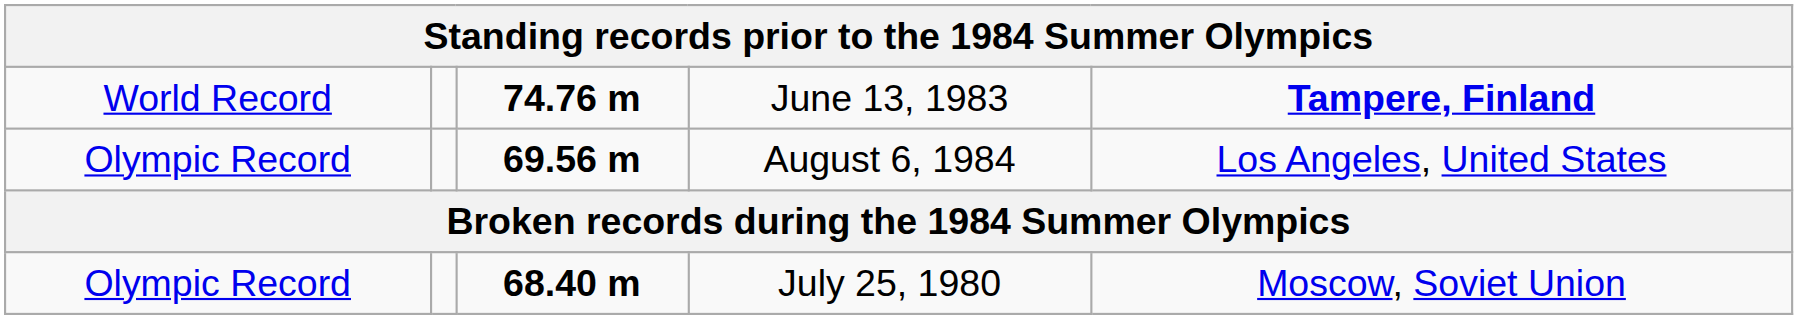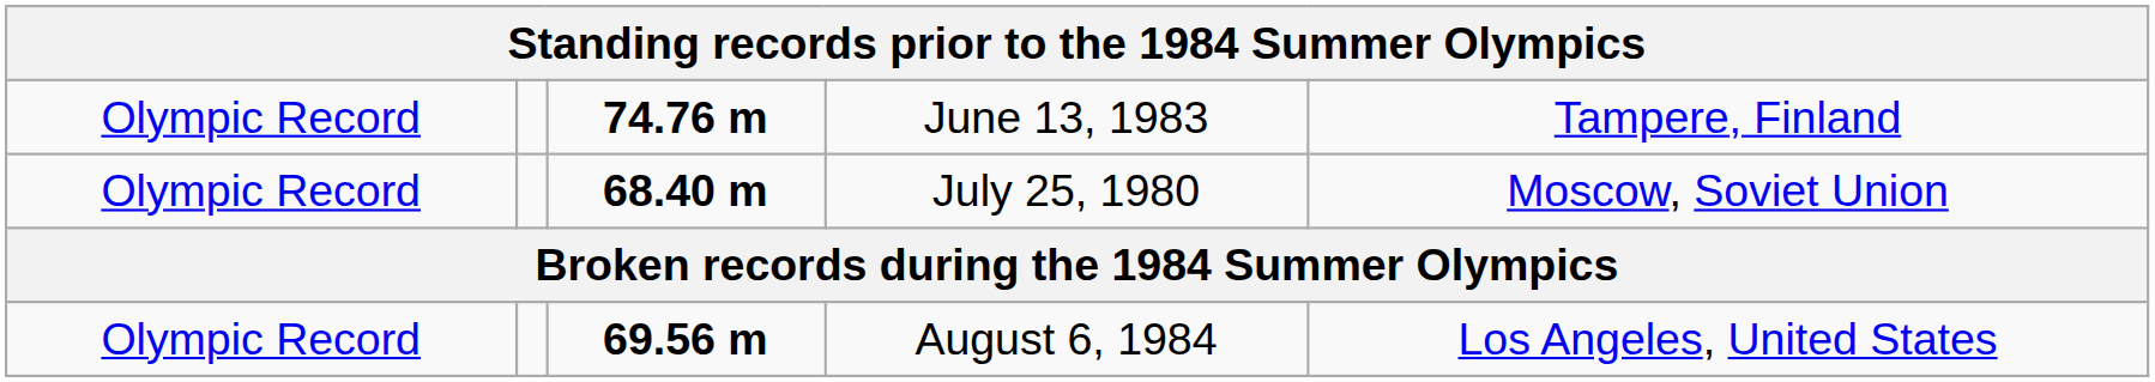 <table class="wikitable" style=" text-align:center; font-size:110%;" width="95%">
 <tr>
 <th colspan="5">Standing records prior to the 1984 Summer Olympics</th>
 </tr>
 <tr>
-<td><a href='#'>World Record</a></td>
+<td><a href='#'>Olympic Record</a></td>
 <td></td>
 <td><strong>74.76 m </strong></td>
 <td>June 13, 1983</td>
-<td><strong> <a href='#'>Tampere, Finland</a></strong></td>
+<td> <a href='#'>Tampere, Finland</a></td>
+</tr>
+<tr>
+<td><a href='#'>Olympic Record</a></td>
+<td></td>
+<td><strong>68.40 m </strong></td>
+<td>July 25, 1980</td>
+<td> <a href='#'>Moscow</a>, <a href='#'>Soviet Union</a></td>
+</tr>
+<tr>
+<th colspan="5">Broken records during the 1984 Summer Olympics</th>
 </tr>
 <tr>
 <td><a href='#'>Olympic Record</a></td>
 <td></td>
 <td><strong>69.56 m </strong></td>
 <td>August 6, 1984</td>
 <td> <a href='#'>Los Angeles</a>, <a href='#'>United States</a></td>
 </tr>
-<tr>
-<th colspan="5">Broken records during the 1984 Summer Olympics</th>
-</tr>
-<tr>
-<td><a href='#'>Olympic Record</a></td>
-<td></td>
-<td><strong>68.40 m </strong></td>
-<td>July 25, 1980</td>
-<td> <a href='#'>Moscow</a>, <a href='#'>Soviet Union</a></td>
-</tr>
 </table>
